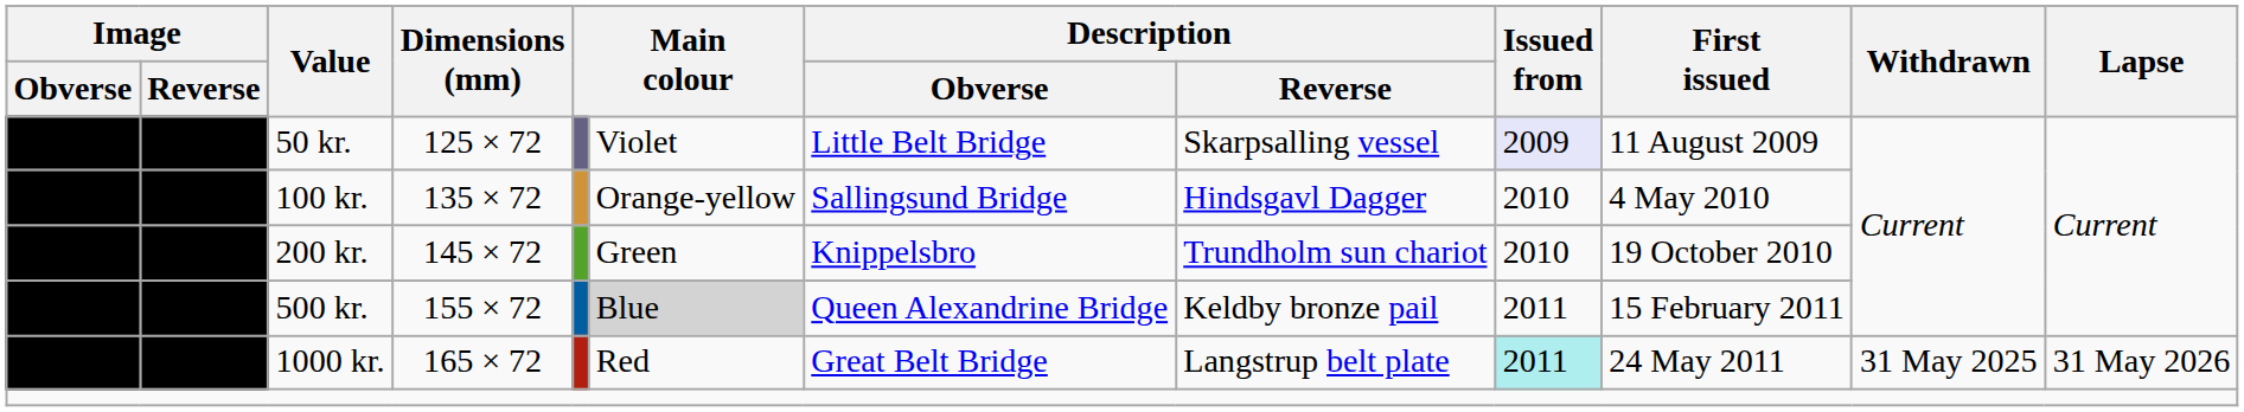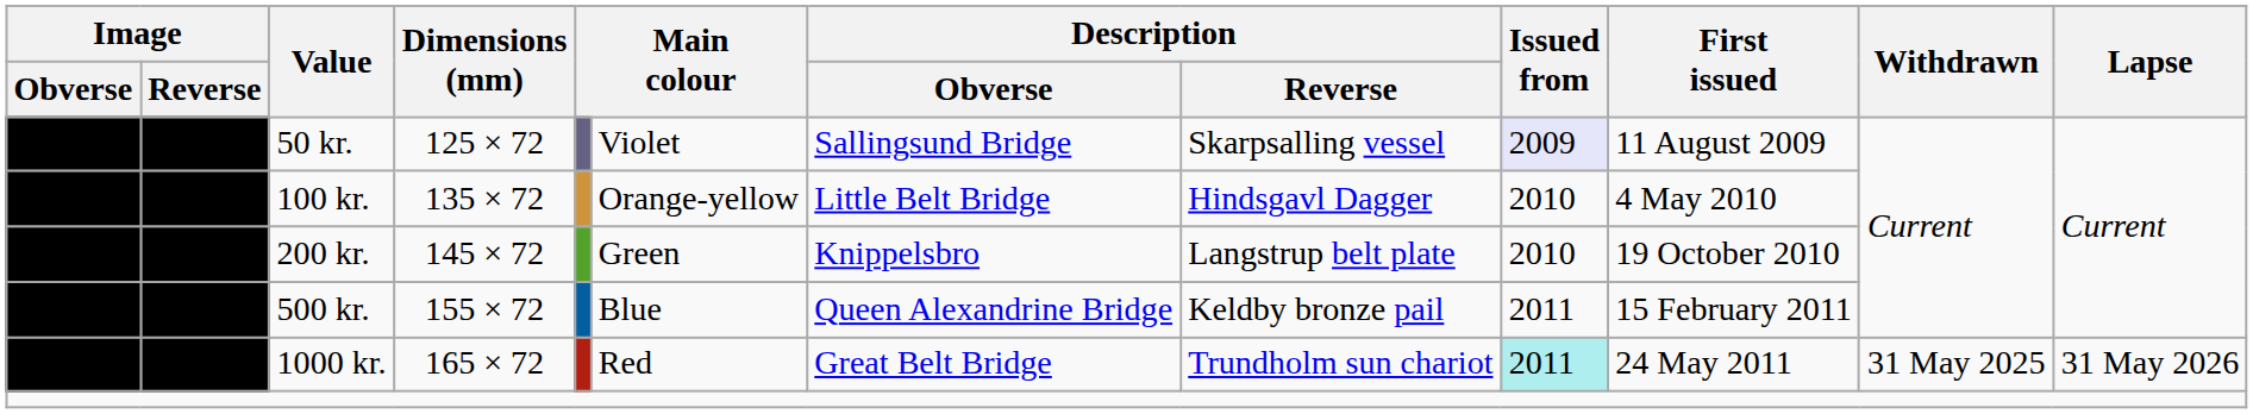 <table class="wikitable" style="margin:auto; font-size:90%; border-width:1px;">
 <tr>
 <th colspan=2>Image</th>
 <th rowspan=2>Value</th>
 <th rowspan=2>Dimensions<br>(mm)</th>
 <th rowspan=2 colspan=2>Main<br>colour</th>
 <th colspan=2>Description</th>
 <th rowspan=2>Issued<br>from</th>
 <th rowspan=2>First<br>issued</th>
 <th rowspan=2>Withdrawn</th>
 <th rowspan=2>Lapse</th>
 </tr>
 <tr>
 <th>Obverse</th>
 <th>Reverse</th>
 <th>Obverse</th>
 <th>Reverse</th>
 </tr>
 <tr>
 <td style="background:#000; text-align:center;"></td>
 <td style="background:#000; text-align:center;"></td>
 <td>50 kr.</td>
 <td align=center>125 × 72</td>
 <td style="background:#656182;"></td>
 <td>Violet</td>
-<td><a href='#'>Little Belt Bridge</a></td>
+<td><a href='#'>Sallingsund Bridge</a></td>
 <td>Skarpsalling <a href='#'>vessel</a></td>
 <td style="background: lavender;">2009</td>
 <td>11 August 2009</td>
 <td rowspan=4><em>Current</em></td>
 <td rowspan=4><em>Current</em></td>
 </tr>
 <tr>
 <td style="background:#000; text-align:center;"></td>
 <td style="background:#000; text-align:center;"></td>
 <td>100 kr.</td>
 <td align=center>135 × 72</td>
 <td style="background:#cf943a;"></td>
 <td>Orange-yellow</td>
-<td><a href='#'>Sallingsund Bridge</a></td>
+<td><a href='#'>Little Belt Bridge</a></td>
 <td><a href='#'>Hindsgavl Dagger</a></td>
 <td>2010</td>
 <td>4 May 2010</td>
 </tr>
 <tr>
 <td style="background:#000; text-align:center;"></td>
 <td style="background:#000; text-align:center;"></td>
 <td>200 kr.</td>
 <td align=center>145 × 72</td>
 <td style="background:#53a32a;"></td>
 <td>Green</td>
 <td><a href='#'>Knippelsbro</a></td>
-<td><a href='#'>Trundholm sun chariot</a></td>
+<td>Langstrup <a href='#'>belt plate</a></td>
 <td>2010</td>
 <td>19 October 2010</td>
 </tr>
 <tr>
 <td style="background:#000; text-align:center;"></td>
 <td style="background:#000; text-align:center;"></td>
 <td>500 kr.</td>
 <td align=center>155 × 72</td>
 <td style="background:#025ea0;"></td>
-<td style="background: lightgrey;">Blue</td>
+<td>Blue</td>
 <td><a href='#'>Queen Alexandrine Bridge</a></td>
 <td>Keldby bronze <a href='#'>pail</a></td>
 <td>2011</td>
 <td>15 February 2011</td>
 </tr>
 <tr>
 <td style="background:#000; text-align:center;"></td>
 <td style="background:#000; text-align:center;"></td>
 <td>1000 kr.</td>
 <td align=center>165 × 72</td>
 <td style="background:#b01f0f;"></td>
 <td>Red</td>
 <td><a href='#'>Great Belt Bridge</a></td>
-<td>Langstrup <a href='#'>belt plate</a></td>
+<td><a href='#'>Trundholm sun chariot</a></td>
 <td style="background: paleturquoise;">2011</td>
 <td>24 May 2011</td>
 <td>31 May 2025</td>
 <td>31 May 2026</td>
 </tr>
 <tr>
 <td colspan=12></td>
 </tr>
 </table>
